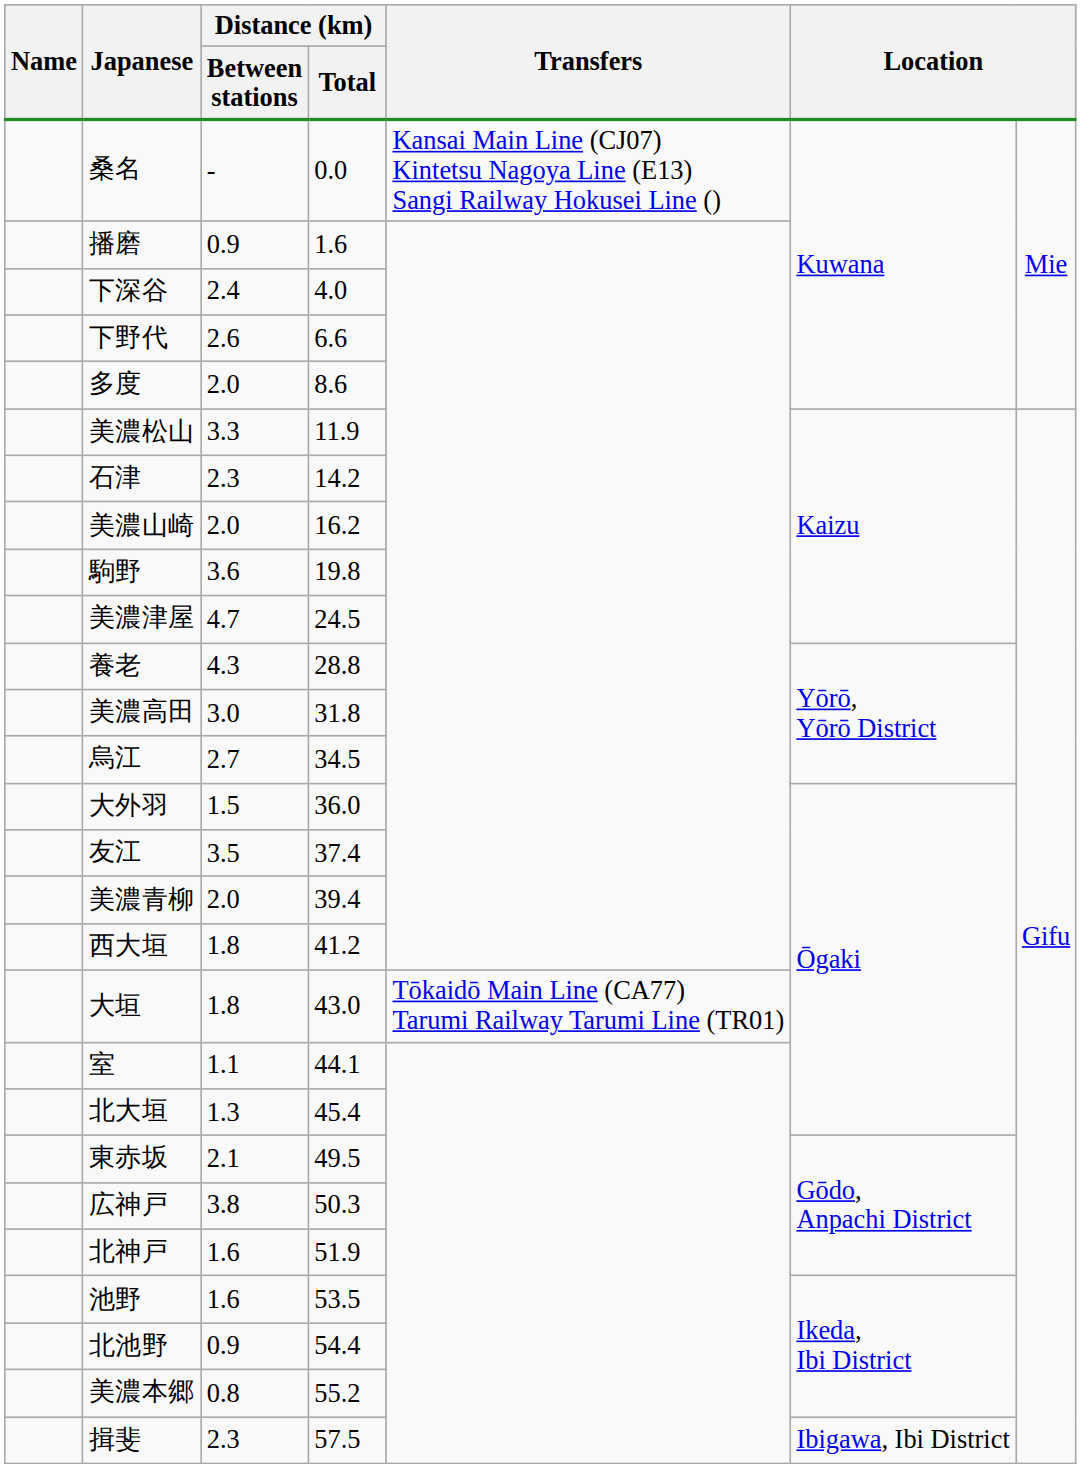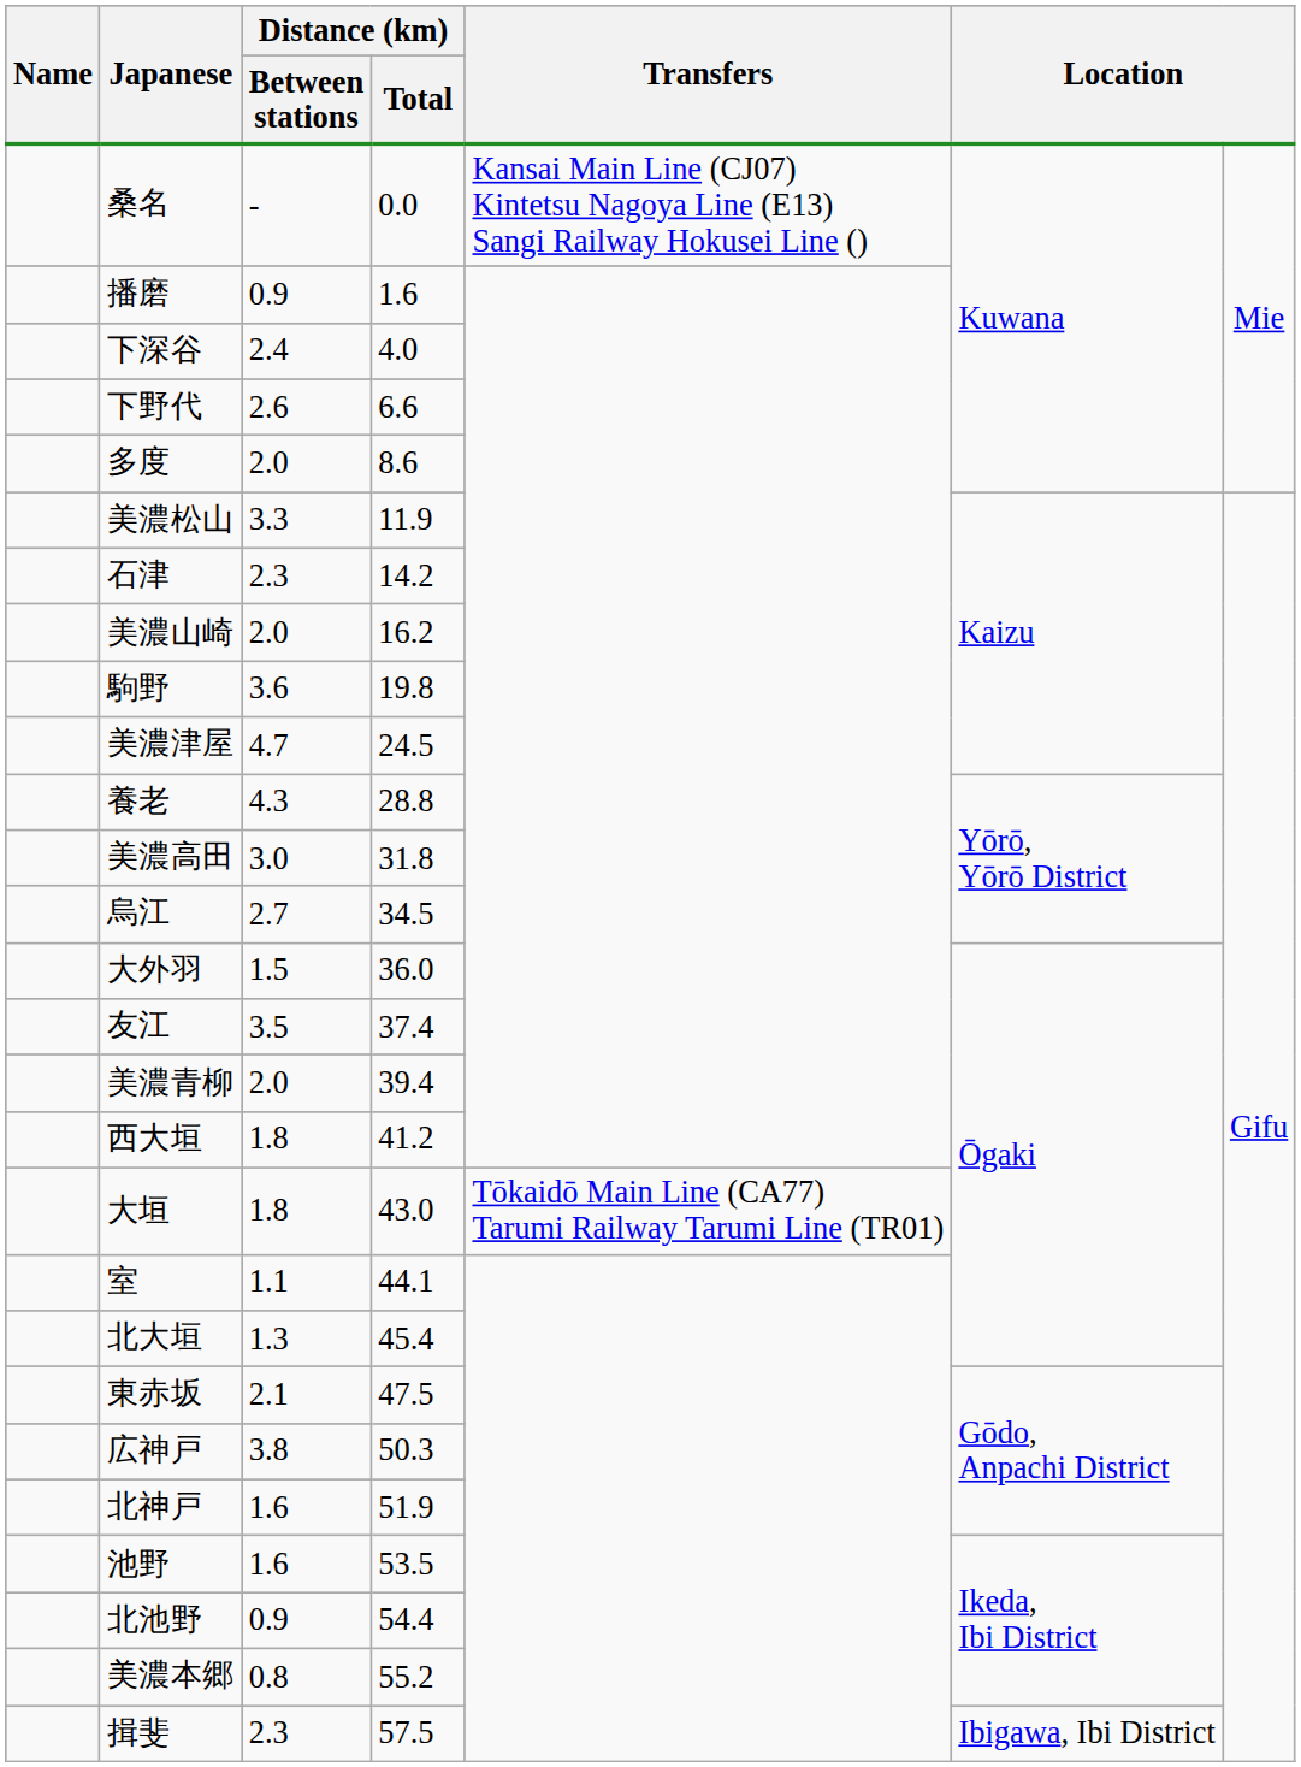 <table class="wikitable" rules="all">
 <tr>
 <th rowspan="2" style="border-bottom:solid 2px forestgreen;">Name</th>
 <th rowspan="2" style="border-bottom:solid 2px forestgreen;">Japanese</th>
 <th colspan="2">Distance (km)</th>
 <th rowspan="2" style="border-bottom:solid 2px forestgreen;">Transfers</th>
 <th rowspan="2" colspan="2" style="border-bottom:solid 2px forestgreen;">Location</th>
 </tr>
 <tr>
 <th style="width:2.5em; border-bottom:solid 2px forestgreen;">Between stations</th>
 <th style="width:2.5em; border-bottom:solid 2px forestgreen;">Total</th>
 </tr>
 <tr>
 <td></td>
 <td>桑名</td>
 <td>-</td>
 <td>0.0</td>
 <td> <a href='#'>Kansai Main Line</a> (CJ07)<br> <a href='#'>Kintetsu Nagoya Line</a> (E13)<br><a href='#'>Sangi Railway Hokusei Line</a> ()</td>
 <td rowspan="5"><a href='#'>Kuwana</a></td>
 <td rowspan="5" style="text-align:center;"><a href='#'>Mie</a></td>
 </tr>
 <tr>
 <td></td>
 <td>播磨</td>
 <td>0.9</td>
 <td>1.6</td>
 <td rowspan="16"></td>
 </tr>
 <tr>
 <td></td>
 <td>下深谷</td>
 <td>2.4</td>
 <td>4.0</td>
 </tr>
 <tr>
 <td></td>
 <td>下野代</td>
 <td>2.6</td>
 <td>6.6</td>
 </tr>
 <tr>
 <td></td>
 <td>多度</td>
 <td>2.0</td>
 <td>8.6</td>
 </tr>
 <tr>
 <td></td>
 <td>美濃松山</td>
 <td>3.3</td>
 <td>11.9</td>
 <td rowspan="5"><a href='#'>Kaizu</a></td>
 <td rowspan="22" style="text-align:center;"><a href='#'>Gifu</a></td>
 </tr>
 <tr>
 <td></td>
 <td>石津</td>
 <td>2.3</td>
 <td>14.2</td>
 </tr>
 <tr>
 <td></td>
 <td>美濃山崎</td>
 <td>2.0</td>
 <td>16.2</td>
 </tr>
 <tr>
 <td></td>
 <td>駒野</td>
 <td>3.6</td>
 <td>19.8</td>
 </tr>
 <tr>
 <td></td>
 <td>美濃津屋</td>
 <td>4.7</td>
 <td>24.5</td>
 </tr>
 <tr>
 <td></td>
 <td>養老</td>
 <td>4.3</td>
 <td>28.8</td>
 <td rowspan="3"><a href='#'>Yōrō</a>,<br><a href='#'>Yōrō District</a></td>
 </tr>
 <tr>
 <td></td>
 <td>美濃高田</td>
 <td>3.0</td>
 <td>31.8</td>
 </tr>
 <tr>
 <td></td>
 <td>烏江</td>
 <td>2.7</td>
 <td>34.5</td>
 </tr>
 <tr>
 <td></td>
 <td>大外羽</td>
 <td>1.5</td>
 <td>36.0</td>
 <td rowspan="7"><a href='#'>Ōgaki</a></td>
 </tr>
 <tr>
 <td></td>
 <td>友江</td>
 <td>3.5</td>
 <td>37.4</td>
 </tr>
 <tr>
 <td></td>
 <td>美濃青柳</td>
 <td>2.0</td>
 <td>39.4</td>
 </tr>
 <tr>
 <td></td>
 <td>西大垣</td>
 <td>1.8</td>
 <td>41.2</td>
 </tr>
 <tr>
 <td></td>
 <td>大垣</td>
 <td>1.8</td>
 <td>43.0</td>
 <td> <a href='#'>Tōkaidō Main Line</a> (CA77)<br> <a href='#'>Tarumi Railway Tarumi Line</a> (TR01)</td>
 </tr>
 <tr>
 <td></td>
 <td>室</td>
 <td>1.1</td>
 <td>44.1</td>
 <td rowspan="9"></td>
 </tr>
 <tr>
 <td></td>
 <td>北大垣</td>
 <td>1.3</td>
 <td>45.4</td>
 </tr>
 <tr>
 <td></td>
 <td>東赤坂</td>
 <td>2.1</td>
-<td>49.5</td>
+<td>47.5</td>
 <td rowspan="3"><a href='#'>Gōdo</a>,<br><a href='#'>Anpachi District</a></td>
 </tr>
 <tr>
 <td></td>
 <td>広神戸</td>
 <td>3.8</td>
 <td>50.3</td>
 </tr>
 <tr>
 <td></td>
 <td>北神戸</td>
 <td>1.6</td>
 <td>51.9</td>
 </tr>
 <tr>
 <td></td>
 <td>池野</td>
 <td>1.6</td>
 <td>53.5</td>
 <td rowspan="3"><a href='#'>Ikeda</a>,<br><a href='#'>Ibi District</a></td>
 </tr>
 <tr>
 <td></td>
 <td>北池野</td>
 <td>0.9</td>
 <td>54.4</td>
 </tr>
 <tr>
 <td></td>
 <td>美濃本郷</td>
 <td>0.8</td>
 <td>55.2</td>
 </tr>
 <tr>
 <td></td>
 <td>揖斐</td>
 <td>2.3</td>
 <td>57.5</td>
 <td><a href='#'>Ibigawa</a>, Ibi District</td>
 </tr>
 </table>
